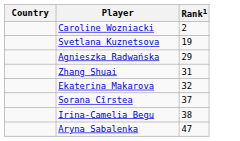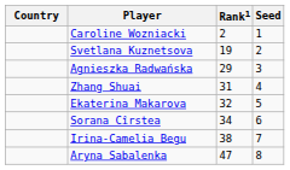 <table class="sortable wikitable">
 <tr>
 <th width="70">Country</th>
 <th width="175">Player</th>
 <th>Rank<sup>1</sup></th>
+<th>Seed</th>
 </tr>
 <tr>
 <td></td>
 <td><a href='#'>Caroline Wozniacki</a></td>
 <td>2</td>
+<td>1</td>
 </tr>
 <tr>
 <td></td>
 <td><a href='#'>Svetlana Kuznetsova</a></td>
 <td>19</td>
+<td>2</td>
 </tr>
 <tr>
 <td></td>
 <td><a href='#'>Agnieszka Radwańska</a></td>
 <td>29</td>
+<td>3</td>
 </tr>
 <tr>
 <td></td>
 <td><a href='#'>Zhang Shuai</a></td>
 <td>31</td>
+<td>4</td>
 </tr>
 <tr>
 <td></td>
 <td><a href='#'>Ekaterina Makarova</a></td>
 <td>32</td>
+<td>5</td>
 </tr>
 <tr>
 <td></td>
 <td><a href='#'>Sorana Cîrstea</a></td>
-<td>37</td>
+<td>34</td>
+<td>6</td>
 </tr>
 <tr>
 <td></td>
 <td><a href='#'>Irina-Camelia Begu</a></td>
 <td>38</td>
+<td>7</td>
 </tr>
 <tr>
 <td></td>
 <td><a href='#'>Aryna Sabalenka</a></td>
 <td>47</td>
+<td>8</td>
 </tr>
 </table>
